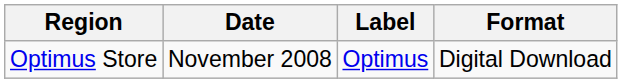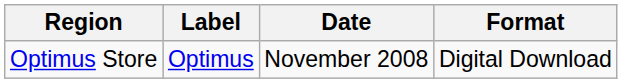 <table class="wikitable">
 <tr>
 <th>Region</th>
+<th>Label</th>
 <th>Date</th>
-<th>Label</th>
 <th>Format</th>
 </tr>
 <tr>
 <td><a href='#'>Optimus</a> Store</td>
+<td><a href='#'>Optimus</a></td>
 <td>November 2008</td>
-<td><a href='#'>Optimus</a></td>
 <td>Digital Download</td>
 </tr>
 </table>
